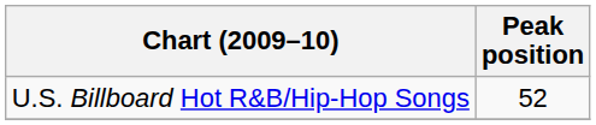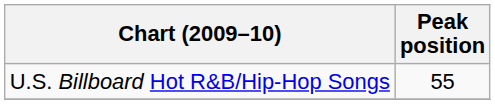 <table class="wikitable">
 <tr>
 <th>Chart (2009–10)</th>
 <th>Peak<br>position</th>
 </tr>
 <tr>
 <td>U.S. <em>Billboard</em> <a href='#'>Hot R&B/Hip-Hop Songs</a></td>
-<td align="center">52</td>
+<td align="center">55</td>
 </tr>
 <tr>
 </tr>
 </table>
